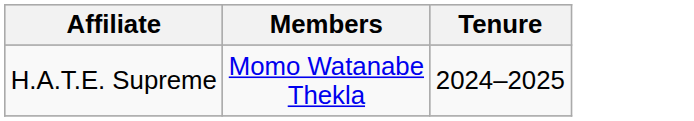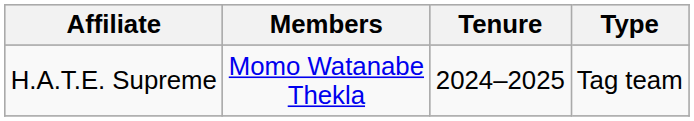 <table class="wikitable sortable" style="text-align:center;">
 <tr>
 <th>Affiliate</th>
 <th>Members</th>
 <th>Tenure</th>
+<th>Type</th>
 </tr>
 <tr>
 <td>H.A.T.E. Supreme</td>
 <td><a href='#'>Momo Watanabe</a><br><a href='#'>Thekla</a></td>
 <td>2024–2025</td>
+<td>Tag team</td>
 </tr>
 </table>
